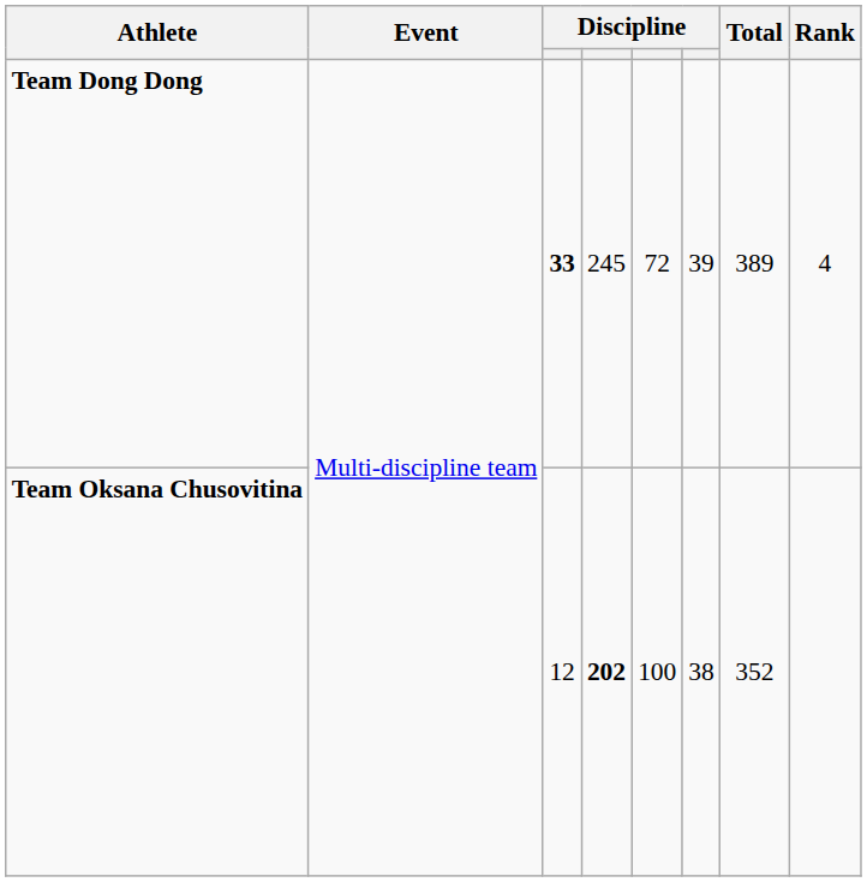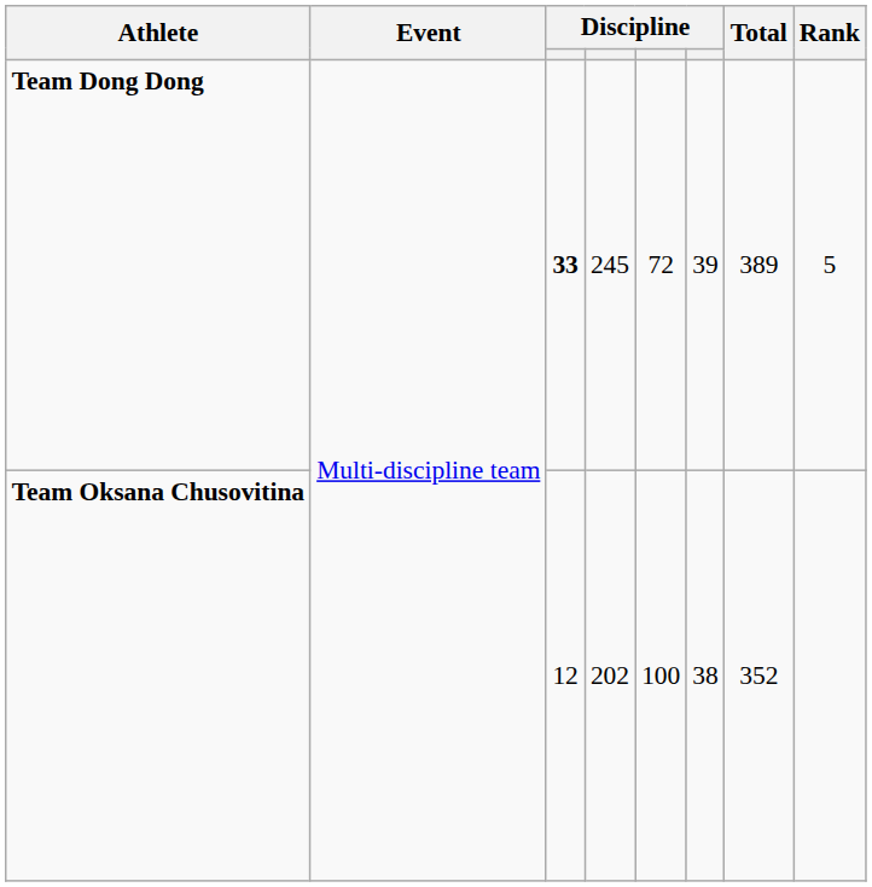 <table class="wikitable" style="font-size:90%">
 <tr>
 <th rowspan=2>Athlete</th>
 <th rowspan=2>Event</th>
 <th colspan=4>Discipline</th>
 <th rowspan=2>Total</th>
 <th rowspan=2>Rank</th>
 </tr>
 <tr style="font-size:95%">
 <th></th>
 <th></th>
 <th></th>
 <th></th>
 </tr>
 <tr align=center>
 <td align=left><strong>Team Dong Dong</strong><br><br><br><br><br><br><br><br><br><br><br><br><br></td>
 <td align=left rowspan=2><a href='#'>Multi-discipline team</a></td>
 <td><strong>33</strong></td>
 <td>245</td>
 <td>72</td>
 <td>39</td>
 <td>389</td>
-<td>4</td>
+<td>5</td>
 </tr>
 <tr align=center>
 <td align=left><strong>Team Oksana Chusovitina</strong><br><br><br><br><br><br><br><br><br><br><br><br><br></td>
 <td>12</td>
-<td><strong>202</strong></td>
+<td>202</td>
 <td>100</td>
 <td>38</td>
 <td>352</td>
 <td></td>
 </tr>
 </table>
